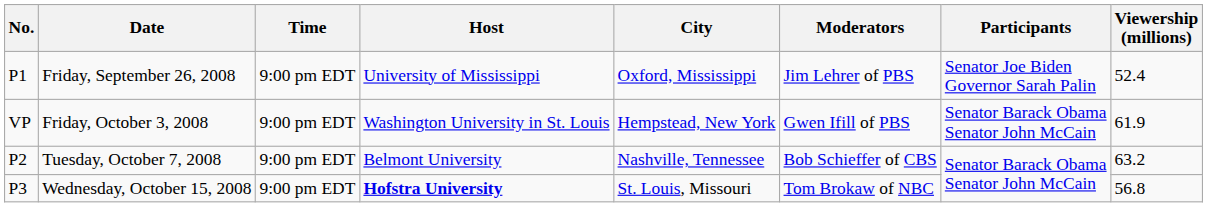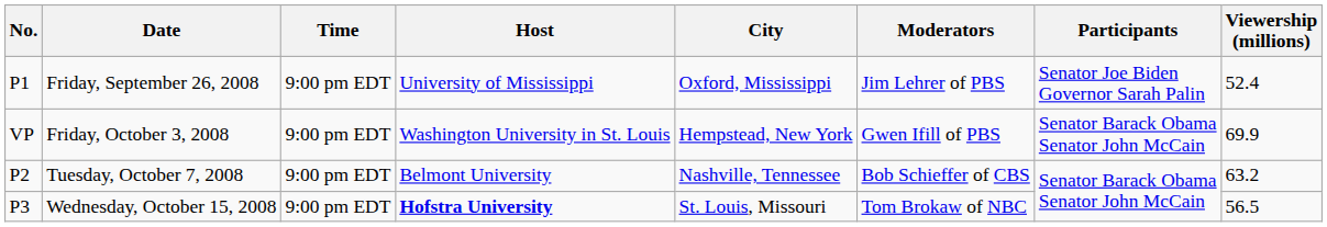 <table class="wikitable">
 <tr>
 <th>No.</th>
 <th>Date</th>
 <th>Time</th>
 <th>Host</th>
 <th>City</th>
 <th>Moderators</th>
 <th>Participants</th>
 <th>Viewership<br>(millions)</th>
 </tr>
 <tr>
 <td>P1</td>
 <td>Friday, September 26, 2008</td>
 <td>9:00 pm EDT</td>
 <td><a href='#'>University of Mississippi</a></td>
 <td><a href='#'>Oxford, Mississippi</a></td>
 <td><a href='#'>Jim Lehrer</a> of <a href='#'>PBS</a></td>
 <td><a href='#'>Senator Joe Biden</a><br><a href='#'>Governor Sarah Palin</a></td>
 <td>52.4</td>
 </tr>
 <tr>
 <td>VP</td>
 <td>Friday, October 3, 2008</td>
 <td>9:00 pm EDT</td>
 <td><a href='#'>Washington University in St. Louis</a></td>
 <td><a href='#'>Hempstead, New York</a></td>
 <td><a href='#'>Gwen Ifill</a> of <a href='#'>PBS</a></td>
 <td><a href='#'>Senator Barack Obama</a><br><a href='#'>Senator John McCain</a></td>
-<td>61.9</td>
+<td>69.9</td>
 </tr>
 <tr>
 <td>P2</td>
 <td>Tuesday, October 7, 2008</td>
 <td>9:00 pm EDT</td>
 <td><a href='#'>Belmont University</a></td>
 <td><a href='#'>Nashville, Tennessee</a></td>
 <td><a href='#'>Bob Schieffer</a> of <a href='#'>CBS</a></td>
 <td rowspan="2"><a href='#'>Senator Barack Obama</a><br><a href='#'>Senator John McCain</a></td>
 <td>63.2</td>
 </tr>
 <tr>
 <td>P3</td>
 <td>Wednesday, October 15, 2008</td>
 <td>9:00 pm EDT</td>
 <td><strong><a href='#'>Hofstra University</a></strong></td>
 <td><a href='#'>St. Louis</a>, Missouri</td>
 <td><a href='#'>Tom Brokaw</a> of <a href='#'>NBC</a></td>
-<td>56.8</td>
+<td>56.5</td>
 </tr>
 </table>
